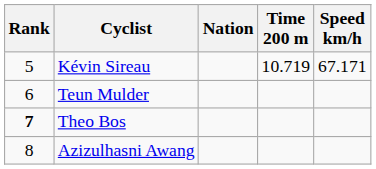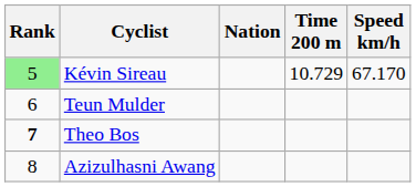 <table class="wikitable sortable" style="text-align:center;">
 <tr>
 <th>Rank</th>
 <th>Cyclist</th>
 <th>Nation</th>
 <th>Time<br>200 m</th>
 <th>Speed<br>km/h</th>
 </tr>
 <tr>
-<td>5</td>
+<td style="background: lightgreen;">5</td>
 <td align=left><a href='#'>Kévin Sireau</a></td>
 <td align=left></td>
-<td>10.719</td>
-<td>67.171</td>
+<td>10.729</td>
+<td>67.170</td>
 </tr>
 <tr>
 <td>6</td>
 <td align=left><a href='#'>Teun Mulder</a></td>
 <td align=left></td>
 <td></td>
 <td></td>
 </tr>
 <tr>
 <td><strong>7</strong></td>
 <td align=left><a href='#'>Theo Bos</a></td>
 <td align=left></td>
 <td></td>
 <td></td>
 </tr>
 <tr>
 <td>8</td>
 <td align=left><a href='#'>Azizulhasni Awang</a></td>
 <td align=left></td>
 <td></td>
 <td></td>
 </tr>
 </table>
